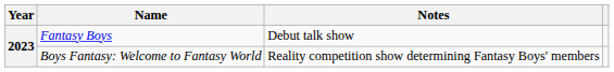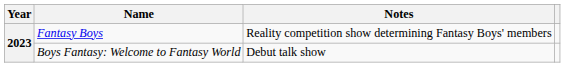 <table class="wikitable plainrowheaders sortable">
 <tr>
 <th scope="col">Year</th>
 <th scope="col">Name</th>
 <th scope="col" class="unsortable">Notes</th>
 <th scope="col" class="unsortable"></th>
 </tr>
 <tr>
 <th rowspan="2" scope="row">2023</th>
 <td><em><a href='#'>Fantasy Boys</a></em></td>
-<td>Debut talk show</td>
+<td>Reality competition show determining Fantasy Boys' members</td>
 <td style="text-align:center"></td>
 </tr>
 <tr>
 <td><em>Boys Fantasy: Welcome to Fantasy World</em></td>
-<td>Reality competition show determining Fantasy Boys' members</td>
+<td>Debut talk show</td>
 <td style="text-align:center"></td>
 </tr>
 </table>
